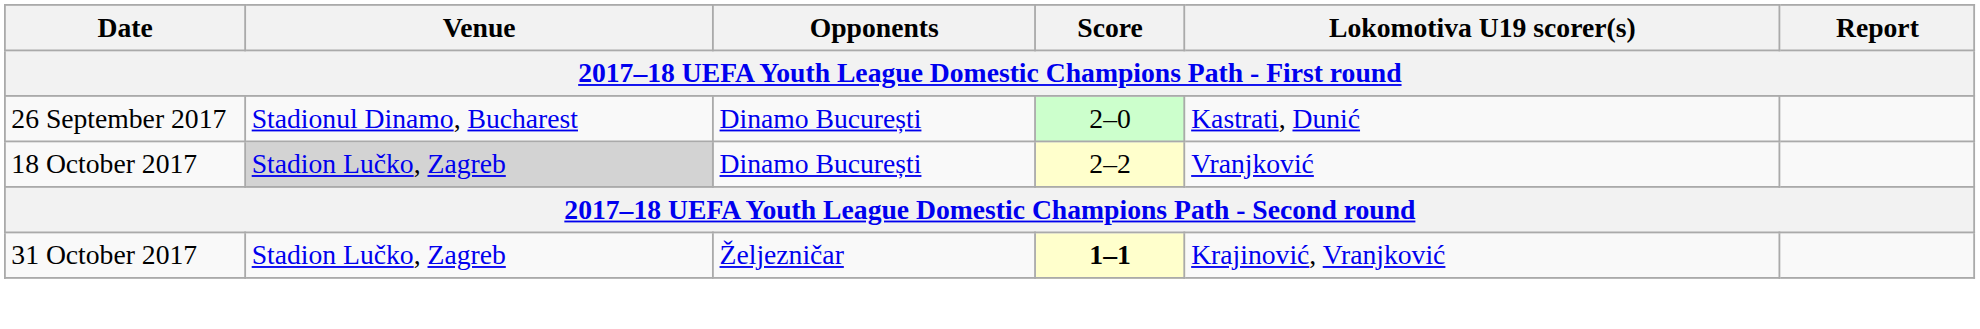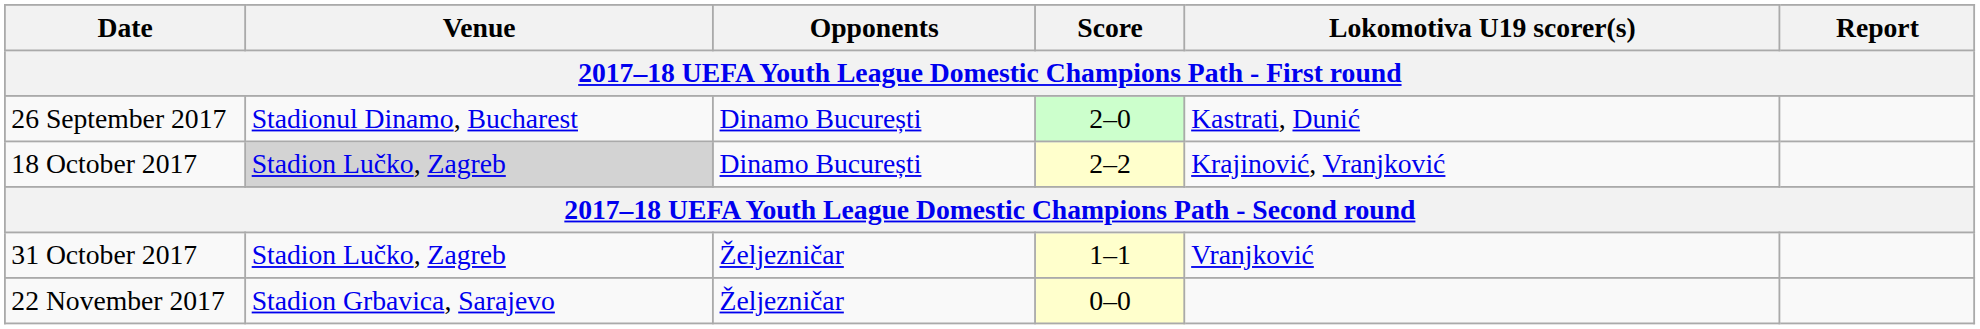 <table class="wikitable" style="font-size:95%;">
 <tr>
 <th width="125">Date</th>
 <th width="250">Venue</th>
 <th width="170">Opponents</th>
 <th width="75">Score</th>
 <th width="320">Lokomotiva U19 scorer(s)</th>
 <th width="100">Report</th>
 </tr>
 <tr>
 <th colspan="6"><a href='#'>2017–18 UEFA Youth League Domestic Champions Path - First round</a></th>
 </tr>
 <tr>
 <td>26 September 2017</td>
 <td><a href='#'>Stadionul Dinamo</a>, <a href='#'>Bucharest</a></td>
 <td> <a href='#'>Dinamo București</a></td>
 <td align="center" bgcolor="#CCFFCC">2–0</td>
 <td><a href='#'>Kastrati</a>, <a href='#'>Dunić</a></td>
 <td></td>
 </tr>
 <tr>
 <td>18 October 2017</td>
 <td style="background: lightgrey;"><a href='#'>Stadion Lučko</a>, <a href='#'>Zagreb</a></td>
 <td> <a href='#'>Dinamo București</a></td>
 <td align="center" bgcolor="#FFFFCC">2–2</td>
-<td><a href='#'>Vranjković</a></td>
+<td><a href='#'>Krajinović</a>, <a href='#'>Vranjković</a></td>
 <td></td>
 </tr>
 <tr>
 <th colspan="6"><a href='#'>2017–18 UEFA Youth League Domestic Champions Path - Second round</a></th>
 </tr>
 <tr>
 <td>31 October 2017</td>
 <td><a href='#'>Stadion Lučko</a>, <a href='#'>Zagreb</a></td>
 <td> <a href='#'>Željezničar</a></td>
-<td align="center" bgcolor="#FFFFCC"><strong>1–1</strong></td>
-<td><a href='#'>Krajinović</a>, <a href='#'>Vranjković</a></td>
+<td align="center" bgcolor="#FFFFCC">1–1</td>
+<td><a href='#'>Vranjković</a></td>
+<td></td>
+</tr>
+<tr>
+<td>22 November 2017</td>
+<td><a href='#'>Stadion Grbavica</a>, <a href='#'>Sarajevo</a></td>
+<td> <a href='#'>Željezničar</a></td>
+<td align="center" bgcolor="#FFFFCC">0–0</td>
+<td></td>
 <td></td>
 </tr>
 </table>
